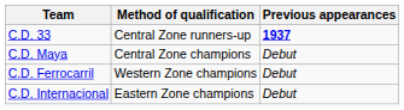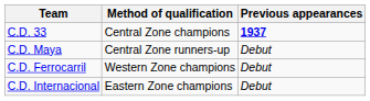 <table class="wikitable">
 <tr>
 <th>Team</th>
 <th>Method of qualification</th>
 <th>Previous appearances</th>
 </tr>
 <tr>
 <td><a href='#'>C.D. 33</a></td>
-<td>Central Zone runners-up</td>
+<td>Central Zone champions</td>
 <td><strong><a href='#'>1937</a></strong></td>
 </tr>
 <tr>
 <td><a href='#'>C.D. Maya</a></td>
-<td>Central Zone champions</td>
+<td>Central Zone runners-up</td>
 <td><em>Debut</em></td>
 </tr>
 <tr>
 <td><a href='#'>C.D. Ferrocarril</a></td>
 <td>Western Zone champions</td>
 <td><em>Debut</em></td>
 </tr>
 <tr>
 <td><a href='#'>C.D. Internacional</a></td>
 <td>Eastern Zone champions</td>
 <td><em>Debut</em></td>
 </tr>
 </table>
